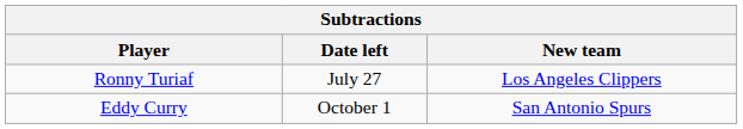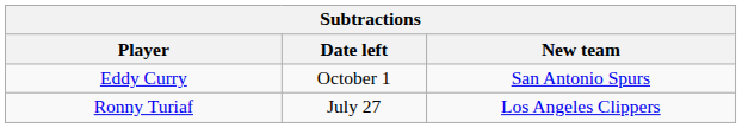 <table class="wikitable" style="text-align:center; width: 50%">
 <tr>
 <th colspan=3>Subtractions</th>
 </tr>
 <tr>
 <th style="width:160px">Player</th>
 <th style="width:80px">Date left</th>
 <th style="width:180px">New team</th>
 </tr>
 <tr>
+<td><a href='#'>Eddy Curry</a></td>
+<td>October 1</td>
+<td><a href='#'>San Antonio Spurs</a></td>
+</tr>
+<tr>
 <td><a href='#'>Ronny Turiaf</a></td>
 <td>July 27</td>
 <td><a href='#'>Los Angeles Clippers</a></td>
 </tr>
-<tr>
-<td><a href='#'>Eddy Curry</a></td>
-<td>October 1</td>
-<td><a href='#'>San Antonio Spurs</a></td>
-</tr>
 </table>
